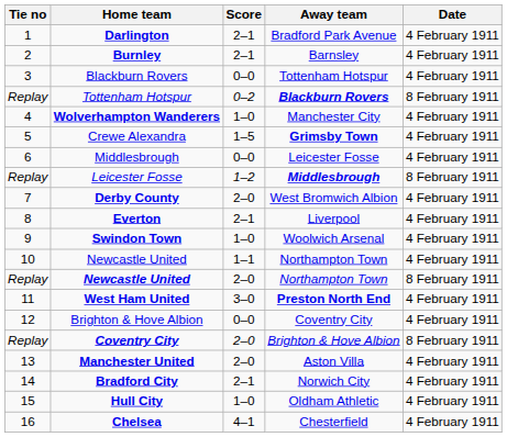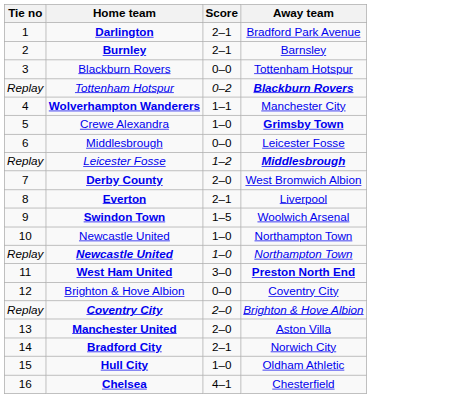 <table class="wikitable" style="text-align: center">
 <tr>
 <th>Tie no</th>
 <th>Home team</th>
 <th>Score</th>
 <th>Away team</th>
-<th>Date</th>
 </tr>
 <tr>
 <td>1</td>
 <td><strong><a href='#'>Darlington</a></strong></td>
 <td>2–1</td>
 <td><a href='#'>Bradford Park Avenue</a></td>
-<td>4 February 1911</td>
 </tr>
 <tr>
 <td>2</td>
 <td><strong><a href='#'>Burnley</a></strong></td>
 <td>2–1</td>
 <td><a href='#'>Barnsley</a></td>
-<td>4 February 1911</td>
 </tr>
 <tr>
 <td>3</td>
 <td><a href='#'>Blackburn Rovers</a></td>
 <td>0–0</td>
 <td><a href='#'>Tottenham Hotspur</a></td>
-<td>4 February 1911</td>
 </tr>
 <tr>
 <td><em>Replay</em></td>
 <td><em><a href='#'>Tottenham Hotspur</a></em></td>
 <td><em>0–2</em></td>
 <td><strong><em><a href='#'>Blackburn Rovers</a></em></strong></td>
-<td>8 February 1911</td>
 </tr>
 <tr>
 <td>4</td>
 <td><strong><a href='#'>Wolverhampton Wanderers</a></strong></td>
-<td>1–0</td>
+<td>1–1</td>
 <td><a href='#'>Manchester City</a></td>
-<td>4 February 1911</td>
 </tr>
 <tr>
 <td>5</td>
 <td><a href='#'>Crewe Alexandra</a></td>
-<td>1–5</td>
+<td>1–0</td>
 <td><strong><a href='#'>Grimsby Town</a></strong></td>
-<td>4 February 1911</td>
 </tr>
 <tr>
 <td>6</td>
 <td><a href='#'>Middlesbrough</a></td>
 <td>0–0</td>
 <td><a href='#'>Leicester Fosse</a></td>
-<td>4 February 1911</td>
 </tr>
 <tr>
 <td><em>Replay</em></td>
 <td><em><a href='#'>Leicester Fosse</a></em></td>
 <td><em>1–2</em></td>
 <td><strong><em><a href='#'>Middlesbrough</a></em></strong></td>
-<td>8 February 1911</td>
 </tr>
 <tr>
 <td>7</td>
 <td><strong><a href='#'>Derby County</a></strong></td>
 <td>2–0</td>
 <td><a href='#'>West Bromwich Albion</a></td>
-<td>4 February 1911</td>
 </tr>
 <tr>
 <td>8</td>
 <td><strong><a href='#'>Everton</a></strong></td>
 <td>2–1</td>
 <td><a href='#'>Liverpool</a></td>
-<td>4 February 1911</td>
 </tr>
 <tr>
 <td>9</td>
 <td><strong><a href='#'>Swindon Town</a></strong></td>
-<td>1–0</td>
+<td>1–5</td>
 <td><a href='#'>Woolwich Arsenal</a></td>
-<td>4 February 1911</td>
 </tr>
 <tr>
 <td>10</td>
 <td><a href='#'>Newcastle United</a></td>
-<td>1–1</td>
+<td>1–0</td>
 <td><a href='#'>Northampton Town</a></td>
-<td>4 February 1911</td>
 </tr>
 <tr>
 <td><em>Replay</em></td>
 <td><strong><em><a href='#'>Newcastle United</a></em></strong></td>
-<td>2–0</td>
+<td><em>1–0</em></td>
 <td><em><a href='#'>Northampton Town</a></em></td>
-<td>8 February 1911</td>
 </tr>
 <tr>
 <td>11</td>
 <td><strong><a href='#'>West Ham United</a></strong></td>
 <td>3–0</td>
 <td><strong><a href='#'>Preston North End</a></strong></td>
-<td>4 February 1911</td>
 </tr>
 <tr>
 <td>12</td>
 <td><a href='#'>Brighton & Hove Albion</a></td>
 <td>0–0</td>
 <td><a href='#'>Coventry City</a></td>
-<td>4 February 1911</td>
 </tr>
 <tr>
 <td><em>Replay</em></td>
 <td><strong><em><a href='#'>Coventry City</a></em></strong></td>
 <td><em>2–0</em></td>
 <td><em><a href='#'>Brighton & Hove Albion</a></em></td>
-<td>8 February 1911</td>
 </tr>
 <tr>
 <td>13</td>
 <td><strong><a href='#'>Manchester United</a></strong></td>
 <td>2–0</td>
 <td><a href='#'>Aston Villa</a></td>
-<td>4 February 1911</td>
 </tr>
 <tr>
 <td>14</td>
 <td><strong><a href='#'>Bradford City</a></strong></td>
 <td>2–1</td>
 <td><a href='#'>Norwich City</a></td>
-<td>4 February 1911</td>
 </tr>
 <tr>
 <td>15</td>
 <td><strong><a href='#'>Hull City</a></strong></td>
 <td>1–0</td>
 <td><a href='#'>Oldham Athletic</a></td>
-<td>4 February 1911</td>
 </tr>
 <tr>
 <td>16</td>
 <td><strong><a href='#'>Chelsea</a></strong></td>
 <td>4–1</td>
 <td><a href='#'>Chesterfield</a></td>
-<td>4 February 1911</td>
 </tr>
 </table>
